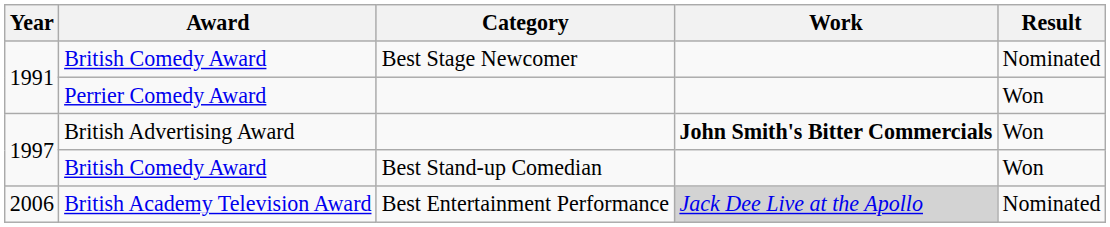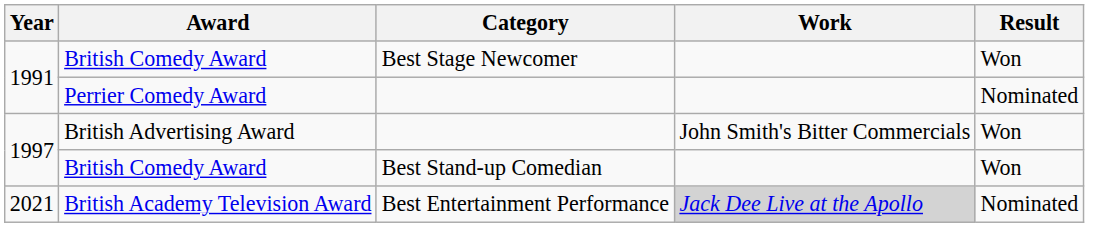 <table class="wikitable" style= "font-size: 95%;">
 <tr>
 <th>Year</th>
 <th>Award</th>
 <th>Category</th>
 <th>Work</th>
 <th>Result</th>
 </tr>
 <tr>
 <td rowspan=2>1991</td>
 <td><a href='#'>British Comedy Award</a></td>
 <td>Best Stage Newcomer</td>
 <td></td>
-<td>Nominated</td>
+<td>Won</td>
 </tr>
 <tr>
 <td><a href='#'>Perrier Comedy Award</a></td>
 <td></td>
 <td></td>
-<td>Won</td>
+<td>Nominated</td>
 </tr>
 <tr>
 <td rowspan=2>1997</td>
 <td>British Advertising Award</td>
 <td></td>
-<td><strong>John Smith's Bitter Commercials</strong></td>
+<td>John Smith's Bitter Commercials</td>
 <td>Won</td>
 </tr>
 <tr>
 <td><a href='#'>British Comedy Award</a></td>
 <td>Best Stand-up Comedian</td>
 <td></td>
 <td>Won</td>
 </tr>
 <tr>
-<td>2006</td>
+<td>2021</td>
 <td><a href='#'>British Academy Television Award</a></td>
 <td>Best Entertainment Performance</td>
 <td style="background: lightgrey;"><em><a href='#'>Jack Dee Live at the Apollo</a></em></td>
 <td>Nominated</td>
 </tr>
 </table>
